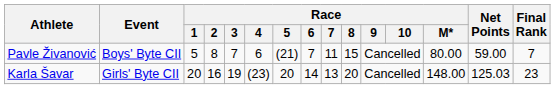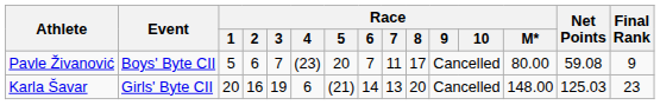 <table class="wikitable" style="font-size:90%">
 <tr>
 <th rowspan="2">Athlete</th>
 <th rowspan="2">Event</th>
 <th colspan=11>Race</th>
 <th rowspan=2>Net<br>Points</th>
 <th rowspan=2>Final <br>Rank</th>
 </tr>
 <tr style="font-size:95%">
 <th>1</th>
 <th>2</th>
 <th>3</th>
 <th>4</th>
 <th>5</th>
 <th>6</th>
 <th>7</th>
 <th>8</th>
 <th>9</th>
 <th>10</th>
 <th>M*</th>
 </tr>
 <tr align=center>
 <td align=left><a href='#'>Pavle Živanović</a></td>
 <td align=left><a href='#'>Boys' Byte CII</a></td>
 <td>5</td>
-<td>8</td>
+<td>6</td>
 <td>7</td>
-<td>6</td>
-<td>(21)</td>
+<td>(23)</td>
+<td>20</td>
 <td>7</td>
 <td>11</td>
-<td>15</td>
+<td>17</td>
 <td colspan=2>Cancelled</td>
 <td>80.00</td>
-<td>59.00</td>
-<td>7</td>
+<td>59.08</td>
+<td>9</td>
 </tr>
 <tr align=center>
 <td align=left><a href='#'>Karla Šavar</a></td>
 <td align=left><a href='#'>Girls' Byte CII</a></td>
 <td>20</td>
 <td>16</td>
 <td>19</td>
-<td>(23)</td>
-<td>20</td>
+<td>6</td>
+<td>(21)</td>
 <td>14</td>
 <td>13</td>
 <td>20</td>
 <td colspan=2>Cancelled</td>
 <td>148.00</td>
 <td>125.03</td>
 <td>23</td>
 </tr>
 </table>
